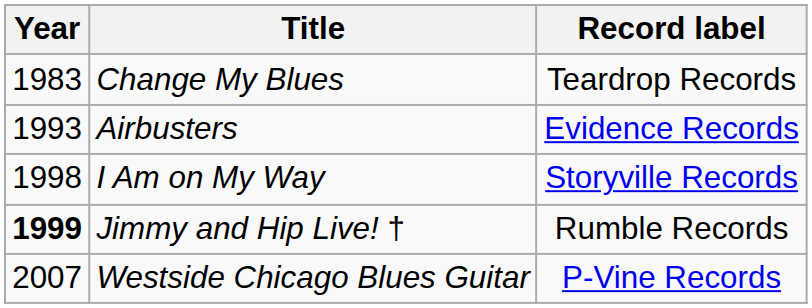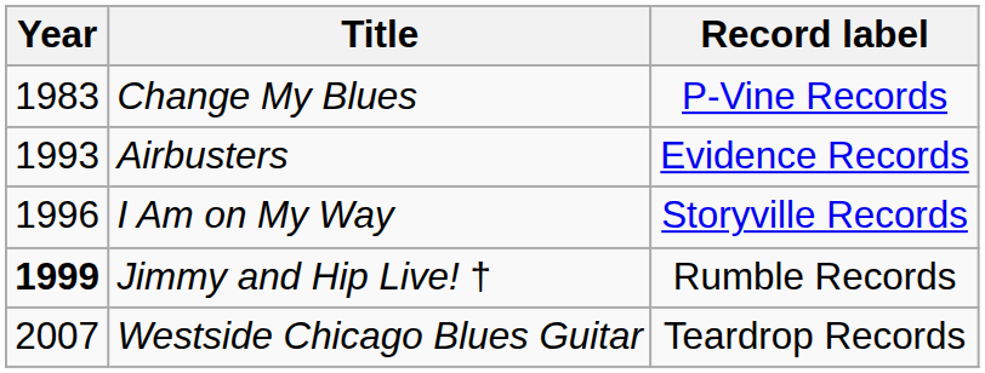 <table class="wikitable sortable">
 <tr>
 <th>Year</th>
 <th>Title</th>
 <th>Record label</th>
 </tr>
 <tr>
 <td>1983</td>
 <td><em>Change My Blues</em></td>
-<td style="text-align:center;">Teardrop Records</td>
+<td style="text-align:center;"><a href='#'>P-Vine Records</a></td>
 </tr>
 <tr>
 <td>1993</td>
 <td><em>Airbusters</em></td>
 <td style="text-align:center;"><a href='#'>Evidence Records</a></td>
 </tr>
 <tr>
-<td>1998</td>
+<td>1996</td>
 <td><em>I Am on My Way</em></td>
 <td style="text-align:center;"><a href='#'>Storyville Records</a></td>
 </tr>
 <tr>
 <td><strong>1999</strong></td>
 <td><em>Jimmy and Hip Live!</em> †</td>
 <td style="text-align:center;">Rumble Records</td>
 </tr>
 <tr>
 <td>2007</td>
 <td><em>Westside Chicago Blues Guitar</em></td>
-<td style="text-align:center;"><a href='#'>P-Vine Records</a></td>
+<td style="text-align:center;">Teardrop Records</td>
 </tr>
 </table>
